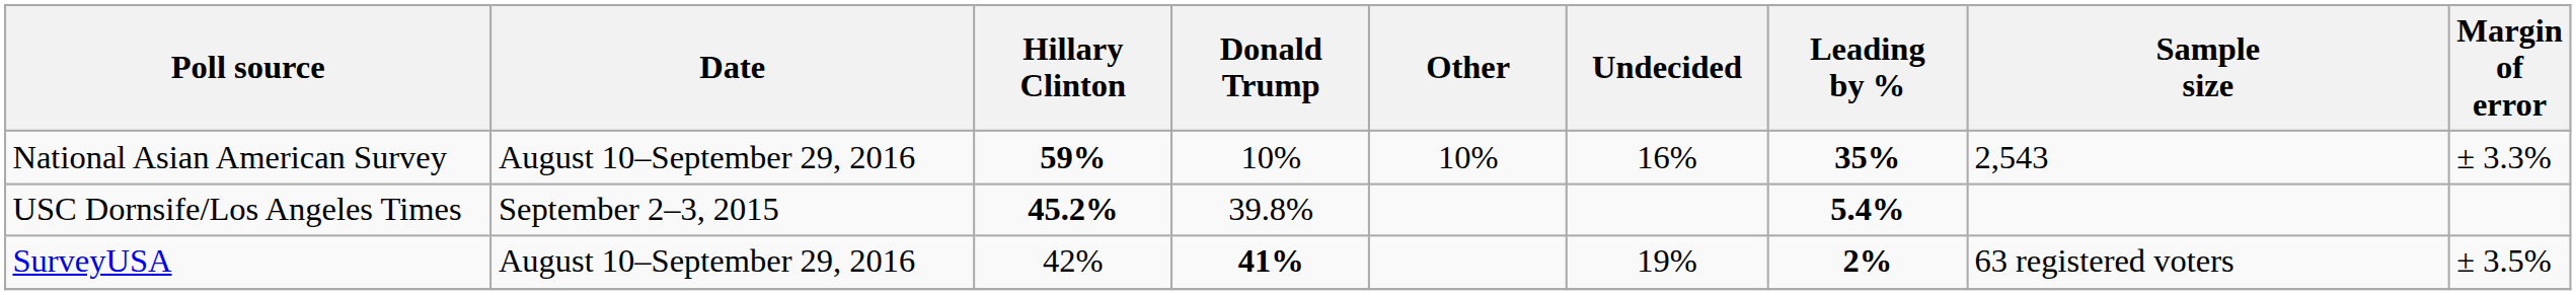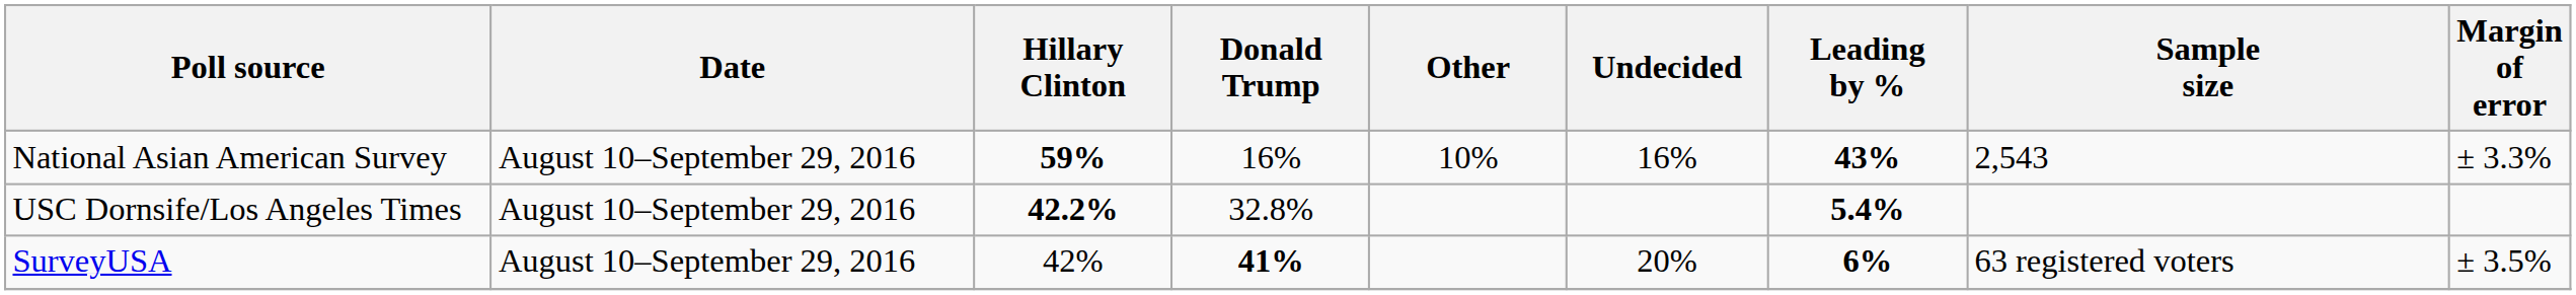 <table class="wikitable sortable">
 <tr style="background:lightgrey;">
 <th width="20%">Poll source</th>
 <th width="20%">Date</th>
 <th width="8%">Hillary Clinton<br><small></small></th>
 <th width="8%">Donald Trump<br><small></small></th>
 <th width="8%">Other</th>
 <th width="8%">Undecided</th>
 <th width="8%">Leading<br>by %</th>
 <th width="20%">Sample<br>size</th>
 <th width="8%">Margin<br>of error</th>
 </tr>
 <tr>
 <td>National Asian American Survey</td>
 <td>August 10–September 29, 2016</td>
 <td align="center" ><strong>59%</strong></td>
-<td align="center">10%</td>
+<td align="center">16%</td>
 <td align="center">10%</td>
 <td align="center">16%</td>
-<td align="center" ><strong>35%</strong></td>
+<td align="center" ><strong>43%</strong></td>
 <td>2,543</td>
 <td>± 3.3%</td>
 </tr>
 <tr>
 <td>USC Dornsife/Los Angeles Times</td>
-<td>September 2–3, 2015</td>
-<td align="center" ><strong>45.2%</strong></td>
-<td align="center">39.8%</td>
+<td>August 10–September 29, 2016</td>
+<td align="center" ><strong>42.2%</strong></td>
+<td align="center">32.8%</td>
 <td align="center"></td>
 <td align="center"></td>
 <td align="center" ><strong>5.4%</strong></td>
 <td></td>
 <td></td>
 </tr>
 <tr>
 <td><a href='#'>SurveyUSA</a></td>
 <td>August 10–September 29, 2016</td>
 <td align="center">42%</td>
 <td align="center" ><strong>41%</strong></td>
 <td></td>
-<td align="center">19%</td>
-<td align="center" ><strong>2%</strong></td>
+<td align="center">20%</td>
+<td align="center" ><strong>6%</strong></td>
 <td>63 registered voters</td>
 <td>± 3.5%</td>
 </tr>
 <tr>
 </tr>
 </table>
